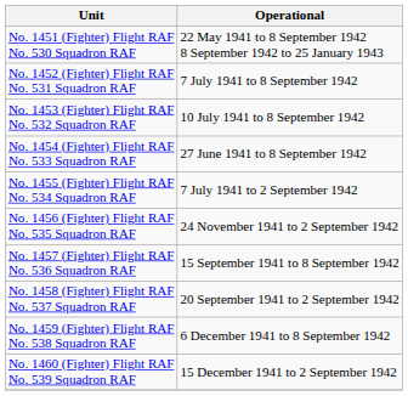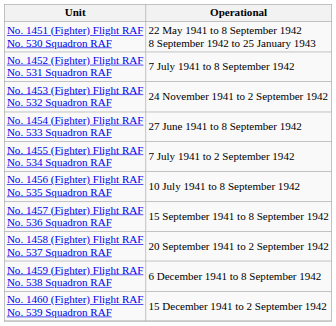 <table class="wikitable">
 <tr>
 <th>Unit</th>
 <th>Operational</th>
 </tr>
 <tr>
 <td><a href='#'>No. 1451 (Fighter) Flight RAF</a><br><a href='#'>No. 530 Squadron RAF</a></td>
 <td>22 May 1941 to 8 September 1942<br>8 September 1942 to 25 January 1943</td>
 </tr>
 <tr>
 <td><a href='#'>No. 1452 (Fighter) Flight RAF</a><br><a href='#'>No. 531 Squadron RAF</a></td>
 <td>7 July 1941 to 8 September 1942</td>
 </tr>
 <tr>
 <td><a href='#'>No. 1453 (Fighter) Flight RAF</a><br><a href='#'>No. 532 Squadron RAF</a></td>
-<td>10 July 1941 to 8 September 1942</td>
+<td>24 November 1941 to 2 September 1942</td>
 </tr>
 <tr>
 <td><a href='#'>No. 1454 (Fighter) Flight RAF</a><br><a href='#'>No. 533 Squadron RAF</a></td>
 <td>27 June 1941 to 8 September 1942</td>
 </tr>
 <tr>
 <td><a href='#'>No. 1455 (Fighter) Flight RAF</a><br><a href='#'>No. 534 Squadron RAF</a></td>
 <td>7 July 1941 to 2 September 1942</td>
 </tr>
 <tr>
 <td><a href='#'>No. 1456 (Fighter) Flight RAF</a><br><a href='#'>No. 535 Squadron RAF</a></td>
-<td>24 November 1941 to 2 September 1942</td>
+<td>10 July 1941 to 8 September 1942</td>
 </tr>
 <tr>
 <td><a href='#'>No. 1457 (Fighter) Flight RAF</a><br><a href='#'>No. 536 Squadron RAF</a></td>
 <td>15 September 1941 to 8 September 1942</td>
 </tr>
 <tr>
 <td><a href='#'>No. 1458 (Fighter) Flight RAF</a><br><a href='#'>No. 537 Squadron RAF</a></td>
 <td>20 September 1941 to 2 September 1942</td>
 </tr>
 <tr>
 <td><a href='#'>No. 1459 (Fighter) Flight RAF</a><br><a href='#'>No. 538 Squadron RAF</a></td>
 <td>6 December 1941 to 8 September 1942</td>
 </tr>
 <tr>
 <td><a href='#'>No. 1460 (Fighter) Flight RAF</a> <br><a href='#'>No. 539 Squadron RAF</a></td>
 <td>15 December 1941 to 2 September 1942</td>
 </tr>
 <tr>
 </tr>
 </table>
